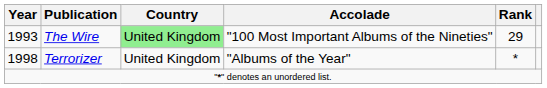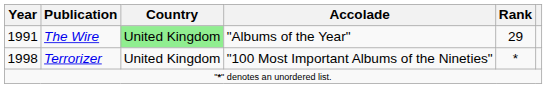 <table class="wikitable sortable" style="margin:0em 1em 1em 0pt">
 <tr>
 <th>Year</th>
 <th>Publication</th>
 <th>Country</th>
 <th>Accolade</th>
 <th>Rank</th>
 <th class=unsortable></th>
 </tr>
 <tr>
-<td align=center>1993</td>
+<td align=center>1991</td>
 <td><em><a href='#'>The Wire</a></em></td>
 <td style="background: lightgreen;">United Kingdom</td>
-<td>"100 Most Important Albums of the Nineties"</td>
+<td>"Albums of the Year"</td>
 <td align=center>29</td>
 <td></td>
 </tr>
 <tr>
 <td align=center>1998</td>
 <td><em><a href='#'>Terrorizer</a></em></td>
 <td>United Kingdom</td>
-<td>"Albums of the Year"</td>
+<td>"100 Most Important Albums of the Nineties"</td>
 <td align=center>*</td>
 <td></td>
 </tr>
 <tr class="sortbottom">
 <td colspan=6 style=font-size:8pt; align=center>"<strong>*</strong>" denotes an unordered list.</td>
 </tr>
 </table>
